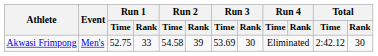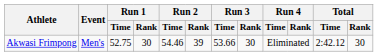 <table class="wikitable" style="font-size:90%">
 <tr>
 <th rowspan="2">Athlete</th>
 <th rowspan="2">Event</th>
 <th colspan="2">Run 1</th>
 <th colspan="2">Run 2</th>
 <th colspan="2">Run 3</th>
 <th colspan="2">Run 4</th>
 <th colspan="2">Total</th>
 </tr>
 <tr style="font-size:95%">
 <th>Time</th>
 <th>Rank</th>
 <th>Time</th>
 <th>Rank</th>
 <th>Time</th>
 <th>Rank</th>
 <th>Time</th>
 <th>Rank</th>
 <th>Time</th>
 <th>Rank</th>
 </tr>
 <tr align=center>
 <td align=left><a href='#'>Akwasi Frimpong</a></td>
 <td align=left><a href='#'>Men's</a></td>
 <td>52.75</td>
-<td>33</td>
-<td>54.58</td>
+<td>30</td>
+<td>54.46</td>
 <td>39</td>
-<td>53.69</td>
+<td>53.66</td>
 <td>30</td>
 <td colspan=2>Eliminated</td>
 <td>2:42.12</td>
 <td>30</td>
 </tr>
 </table>
